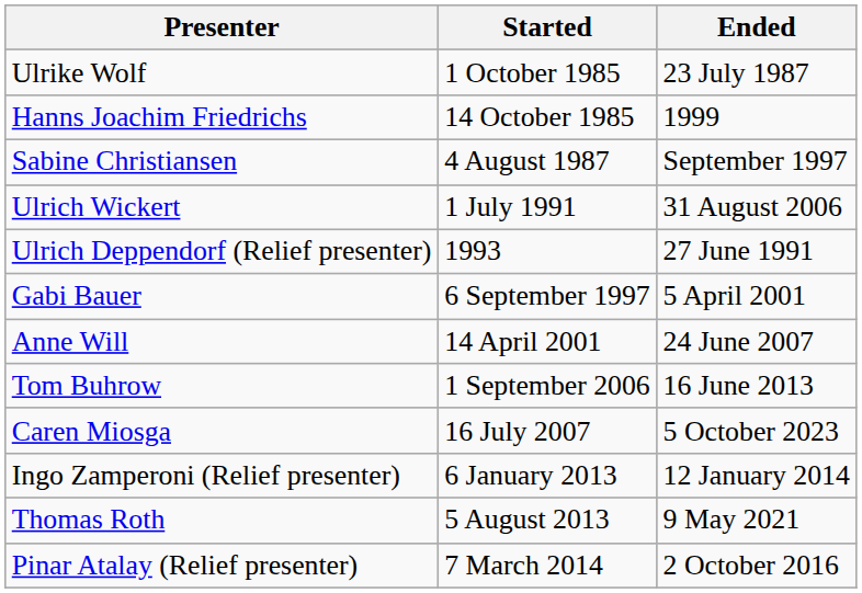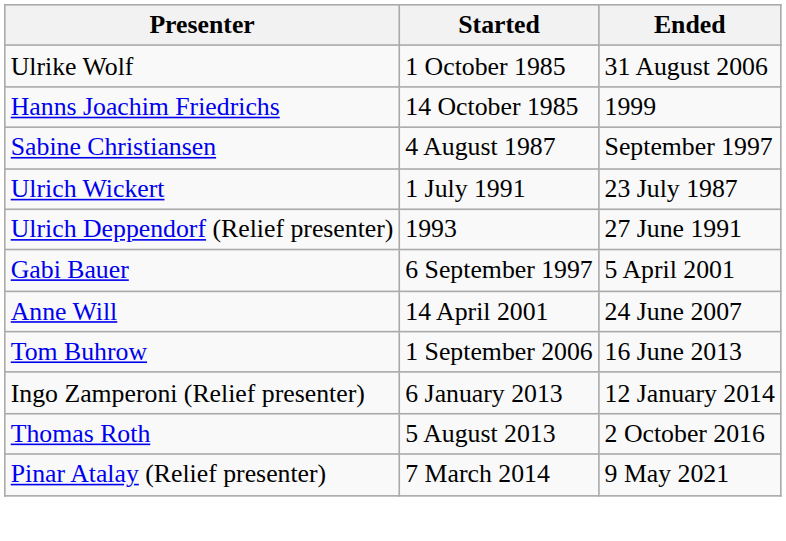 <table class="wikitable sortable">
 <tr>
 <th>Presenter</th>
 <th>Started</th>
 <th>Ended</th>
 </tr>
 <tr>
 <td>Ulrike Wolf</td>
 <td>1 October 1985</td>
-<td>23 July 1987</td>
+<td>31 August 2006</td>
 </tr>
 <tr>
 <td><a href='#'>Hanns Joachim Friedrichs</a></td>
 <td>14 October 1985</td>
 <td>1999</td>
 </tr>
 <tr>
 <td><a href='#'>Sabine Christiansen</a></td>
 <td>4 August 1987</td>
 <td>September 1997</td>
 </tr>
 <tr>
 <td><a href='#'>Ulrich Wickert</a></td>
 <td>1 July 1991</td>
-<td>31 August 2006</td>
+<td>23 July 1987</td>
 </tr>
 <tr>
 <td><a href='#'>Ulrich Deppendorf</a> (Relief presenter)</td>
 <td>1993</td>
 <td>27 June 1991</td>
 </tr>
 <tr>
 <td><a href='#'>Gabi Bauer</a></td>
 <td>6 September 1997</td>
 <td>5 April 2001</td>
 </tr>
 <tr>
 <td><a href='#'>Anne Will</a></td>
 <td>14 April 2001</td>
 <td>24 June 2007</td>
 </tr>
 <tr>
 <td><a href='#'>Tom Buhrow</a></td>
 <td>1 September 2006</td>
 <td>16 June 2013</td>
 </tr>
 <tr>
-<td><a href='#'>Caren Miosga</a></td>
-<td>16 July 2007</td>
-<td>5 October 2023</td>
-</tr>
-<tr>
 <td>Ingo Zamperoni (Relief presenter)</td>
 <td>6 January 2013</td>
 <td>12 January 2014</td>
 </tr>
 <tr>
 <td><a href='#'>Thomas Roth</a></td>
 <td>5 August 2013</td>
-<td>9 May 2021</td>
+<td>2 October 2016</td>
 </tr>
 <tr>
 <td><a href='#'>Pinar Atalay</a> (Relief presenter)</td>
 <td>7 March 2014</td>
-<td>2 October 2016</td>
+<td>9 May 2021</td>
 </tr>
 </table>
